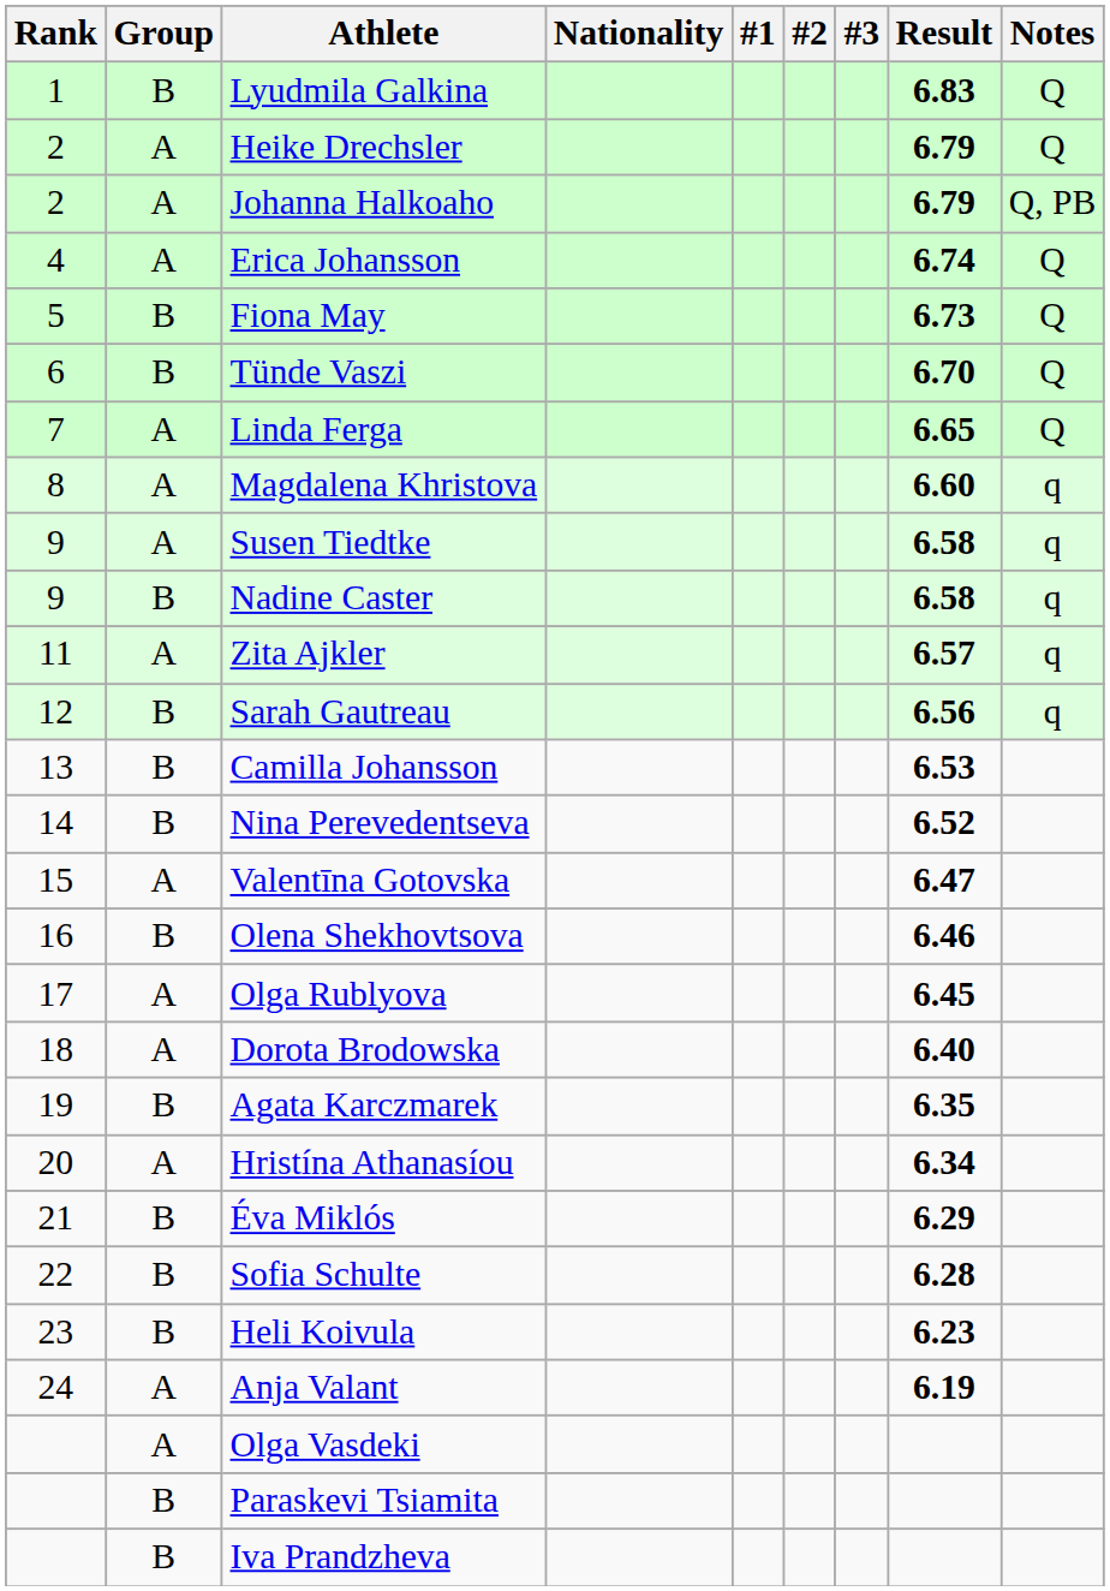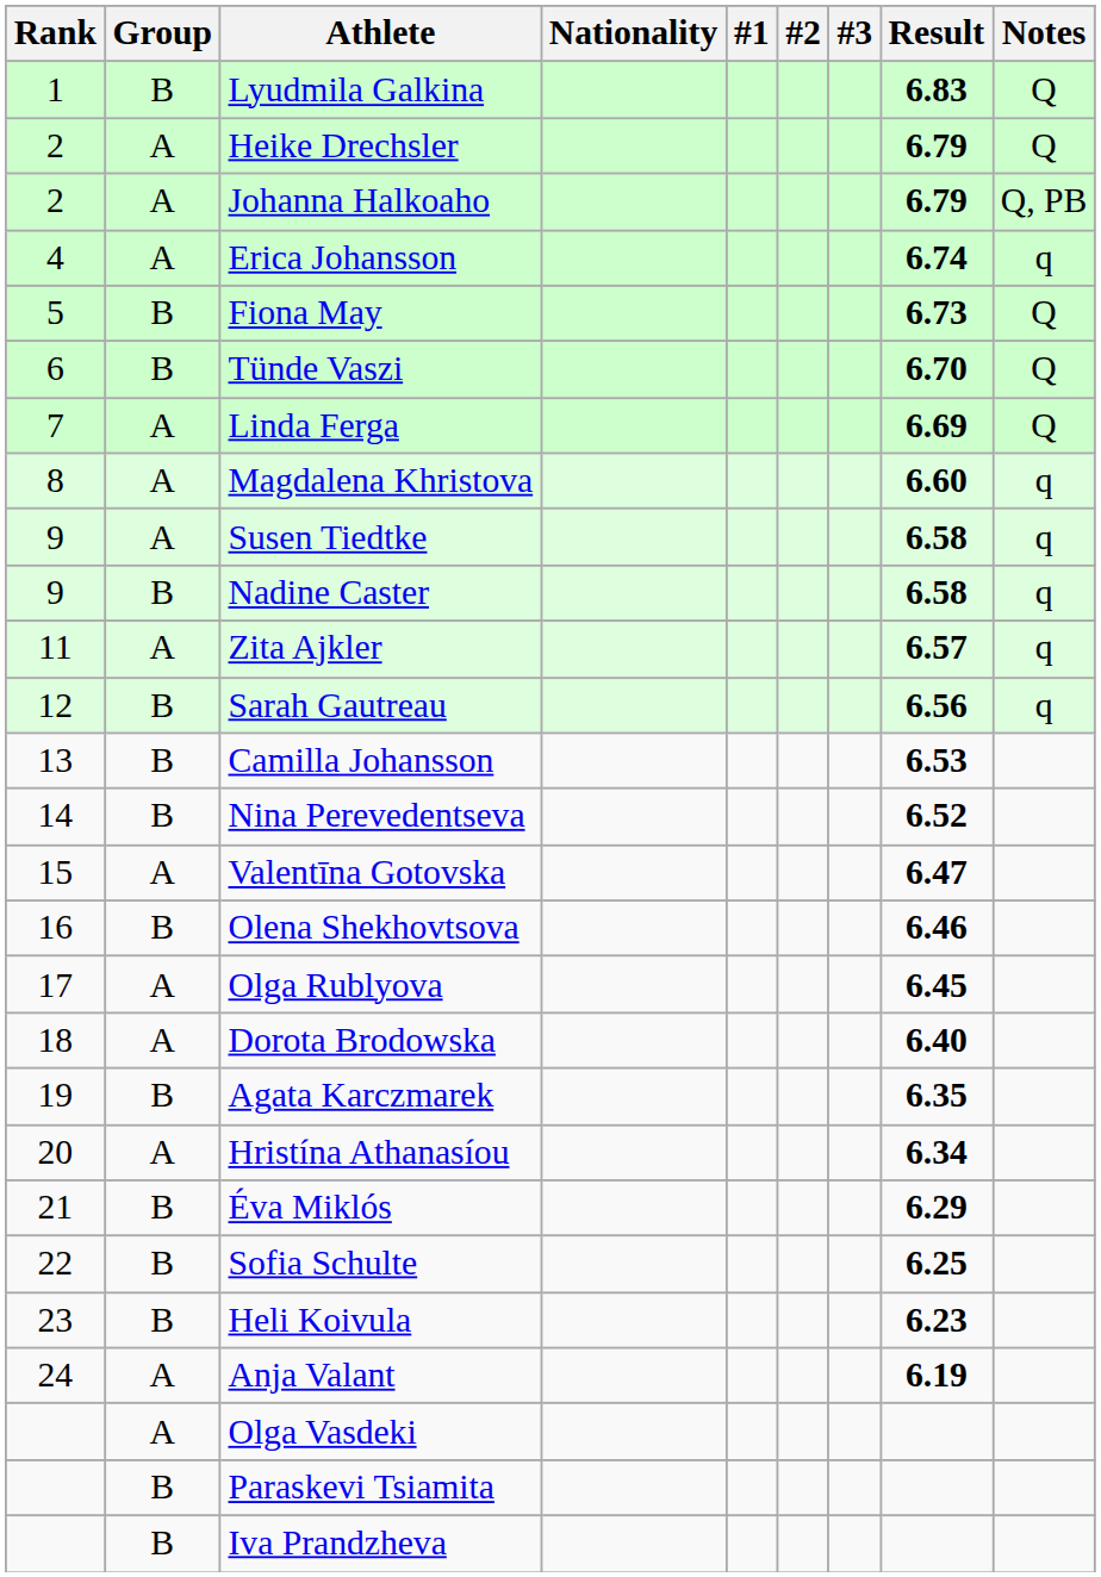 <table class="wikitable sortable" style="text-align:center">
 <tr>
 <th>Rank</th>
 <th>Group</th>
 <th>Athlete</th>
 <th>Nationality</th>
 <th>#1</th>
 <th>#2</th>
 <th>#3</th>
 <th>Result</th>
 <th>Notes</th>
 </tr>
 <tr bgcolor=ccffcc>
 <td>1</td>
 <td>B</td>
 <td align="left"><a href='#'>Lyudmila Galkina</a></td>
 <td align=left></td>
 <td></td>
 <td></td>
 <td></td>
 <td><strong>6.83</strong></td>
 <td>Q</td>
 </tr>
 <tr bgcolor=ccffcc>
 <td>2</td>
 <td>A</td>
 <td align="left"><a href='#'>Heike Drechsler</a></td>
 <td align=left></td>
 <td></td>
 <td></td>
 <td></td>
 <td><strong>6.79</strong></td>
 <td>Q</td>
 </tr>
 <tr bgcolor=ccffcc>
 <td>2</td>
 <td>A</td>
 <td align="left"><a href='#'>Johanna Halkoaho</a></td>
 <td align=left></td>
 <td></td>
 <td></td>
 <td></td>
 <td><strong>6.79</strong></td>
 <td>Q, PB</td>
 </tr>
 <tr bgcolor=ccffcc>
 <td>4</td>
 <td>A</td>
 <td align="left"><a href='#'>Erica Johansson</a></td>
 <td align=left></td>
 <td></td>
 <td></td>
 <td></td>
 <td><strong>6.74</strong></td>
-<td>Q</td>
+<td>q</td>
 </tr>
 <tr bgcolor=ccffcc>
 <td>5</td>
 <td>B</td>
 <td align="left"><a href='#'>Fiona May</a></td>
 <td align=left></td>
 <td></td>
 <td></td>
 <td></td>
 <td><strong>6.73</strong></td>
 <td>Q</td>
 </tr>
 <tr bgcolor=ccffcc>
 <td>6</td>
 <td>B</td>
 <td align="left"><a href='#'>Tünde Vaszi</a></td>
 <td align=left></td>
 <td></td>
 <td></td>
 <td></td>
 <td><strong>6.70</strong></td>
 <td>Q</td>
 </tr>
 <tr bgcolor=ccffcc>
 <td>7</td>
 <td>A</td>
 <td align="left"><a href='#'>Linda Ferga</a></td>
 <td align=left></td>
 <td></td>
 <td></td>
 <td></td>
-<td><strong>6.65</strong></td>
+<td><strong>6.69</strong></td>
 <td>Q</td>
 </tr>
 <tr bgcolor=ddffdd>
 <td>8</td>
 <td>A</td>
 <td align="left"><a href='#'>Magdalena Khristova</a></td>
 <td align=left></td>
 <td></td>
 <td></td>
 <td></td>
 <td><strong>6.60</strong></td>
 <td>q</td>
 </tr>
 <tr bgcolor=ddffdd>
 <td>9</td>
 <td>A</td>
 <td align="left"><a href='#'>Susen Tiedtke</a></td>
 <td align=left></td>
 <td></td>
 <td></td>
 <td></td>
 <td><strong>6.58</strong></td>
 <td>q</td>
 </tr>
 <tr bgcolor=ddffdd>
 <td>9</td>
 <td>B</td>
 <td align="left"><a href='#'>Nadine Caster</a></td>
 <td align=left></td>
 <td></td>
 <td></td>
 <td></td>
 <td><strong>6.58</strong></td>
 <td>q</td>
 </tr>
 <tr bgcolor=ddffdd>
 <td>11</td>
 <td>A</td>
 <td align="left"><a href='#'>Zita Ajkler</a></td>
 <td align=left></td>
 <td></td>
 <td></td>
 <td></td>
 <td><strong>6.57</strong></td>
 <td>q</td>
 </tr>
 <tr bgcolor=ddffdd>
 <td>12</td>
 <td>B</td>
 <td align="left"><a href='#'>Sarah Gautreau</a></td>
 <td align=left></td>
 <td></td>
 <td></td>
 <td></td>
 <td><strong>6.56</strong></td>
 <td>q</td>
 </tr>
 <tr>
 <td>13</td>
 <td>B</td>
 <td align="left"><a href='#'>Camilla Johansson</a></td>
 <td align=left></td>
 <td></td>
 <td></td>
 <td></td>
 <td><strong>6.53</strong></td>
 <td></td>
 </tr>
 <tr>
 <td>14</td>
 <td>B</td>
 <td align="left"><a href='#'>Nina Perevedentseva</a></td>
 <td align=left></td>
 <td></td>
 <td></td>
 <td></td>
 <td><strong>6.52</strong></td>
 <td></td>
 </tr>
 <tr>
 <td>15</td>
 <td>A</td>
 <td align="left"><a href='#'>Valentīna Gotovska</a></td>
 <td align=left></td>
 <td></td>
 <td></td>
 <td></td>
 <td><strong>6.47</strong></td>
 <td></td>
 </tr>
 <tr>
 <td>16</td>
 <td>B</td>
 <td align="left"><a href='#'>Olena Shekhovtsova</a></td>
 <td align=left></td>
 <td></td>
 <td></td>
 <td></td>
 <td><strong>6.46</strong></td>
 <td></td>
 </tr>
 <tr>
 <td>17</td>
 <td>A</td>
 <td align="left"><a href='#'>Olga Rublyova</a></td>
 <td align=left></td>
 <td></td>
 <td></td>
 <td></td>
 <td><strong>6.45</strong></td>
 <td></td>
 </tr>
 <tr>
 <td>18</td>
 <td>A</td>
 <td align="left"><a href='#'>Dorota Brodowska</a></td>
 <td align=left></td>
 <td></td>
 <td></td>
 <td></td>
 <td><strong>6.40</strong></td>
 <td></td>
 </tr>
 <tr>
 <td>19</td>
 <td>B</td>
 <td align="left"><a href='#'>Agata Karczmarek</a></td>
 <td align=left></td>
 <td></td>
 <td></td>
 <td></td>
 <td><strong>6.35</strong></td>
 <td></td>
 </tr>
 <tr>
 <td>20</td>
 <td>A</td>
 <td align="left"><a href='#'>Hristína Athanasíou</a></td>
 <td align=left></td>
 <td></td>
 <td></td>
 <td></td>
 <td><strong>6.34</strong></td>
 <td></td>
 </tr>
 <tr>
 <td>21</td>
 <td>B</td>
 <td align="left"><a href='#'>Éva Miklós</a></td>
 <td align=left></td>
 <td></td>
 <td></td>
 <td></td>
 <td><strong>6.29</strong></td>
 <td></td>
 </tr>
 <tr>
 <td>22</td>
 <td>B</td>
 <td align="left"><a href='#'>Sofia Schulte</a></td>
 <td align=left></td>
 <td></td>
 <td></td>
 <td></td>
-<td><strong>6.28</strong></td>
+<td><strong>6.25</strong></td>
 <td></td>
 </tr>
 <tr>
 <td>23</td>
 <td>B</td>
 <td align="left"><a href='#'>Heli Koivula</a></td>
 <td align=left></td>
 <td></td>
 <td></td>
 <td></td>
 <td><strong>6.23</strong></td>
 <td></td>
 </tr>
 <tr>
 <td>24</td>
 <td>A</td>
 <td align="left"><a href='#'>Anja Valant</a></td>
 <td align=left></td>
 <td></td>
 <td></td>
 <td></td>
 <td><strong>6.19</strong></td>
 <td></td>
 </tr>
 <tr>
 <td></td>
 <td>A</td>
 <td align="left"><a href='#'>Olga Vasdeki</a></td>
 <td align=left></td>
 <td></td>
 <td></td>
 <td></td>
 <td><strong></strong></td>
 <td></td>
 </tr>
 <tr>
 <td></td>
 <td>B</td>
 <td align="left"><a href='#'>Paraskevi Tsiamita</a></td>
 <td align=left></td>
 <td></td>
 <td></td>
 <td></td>
 <td><strong></strong></td>
 <td></td>
 </tr>
 <tr>
 <td></td>
 <td>B</td>
 <td align="left"><a href='#'>Iva Prandzheva</a></td>
 <td align=left></td>
 <td></td>
 <td></td>
 <td></td>
 <td><strong></strong></td>
 <td></td>
 </tr>
 </table>
